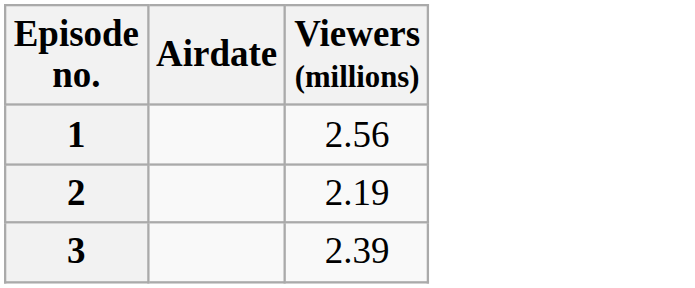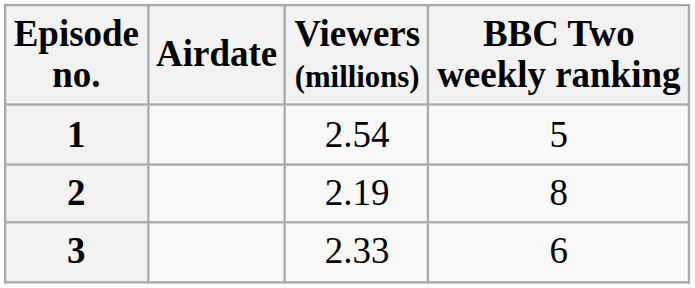 <table class="wikitable" style="text-align:center;">
 <tr>
 <th scope="col">Episode<br>no.</th>
 <th scope="col">Airdate</th>
 <th scope="col">Viewers<br><small>(millions)</small></th>
+<th scope="col">BBC Two<br>weekly ranking</th>
 </tr>
 <tr>
 <th scope="row">1</th>
 <td></td>
-<td>2.56</td>
+<td>2.54</td>
+<td>5</td>
 </tr>
 <tr>
 <th scope="row">2</th>
 <td></td>
 <td>2.19</td>
+<td>8</td>
 </tr>
 <tr>
 <th scope="row">3</th>
 <td></td>
-<td>2.39</td>
+<td>2.33</td>
+<td>6</td>
 </tr>
 </table>
